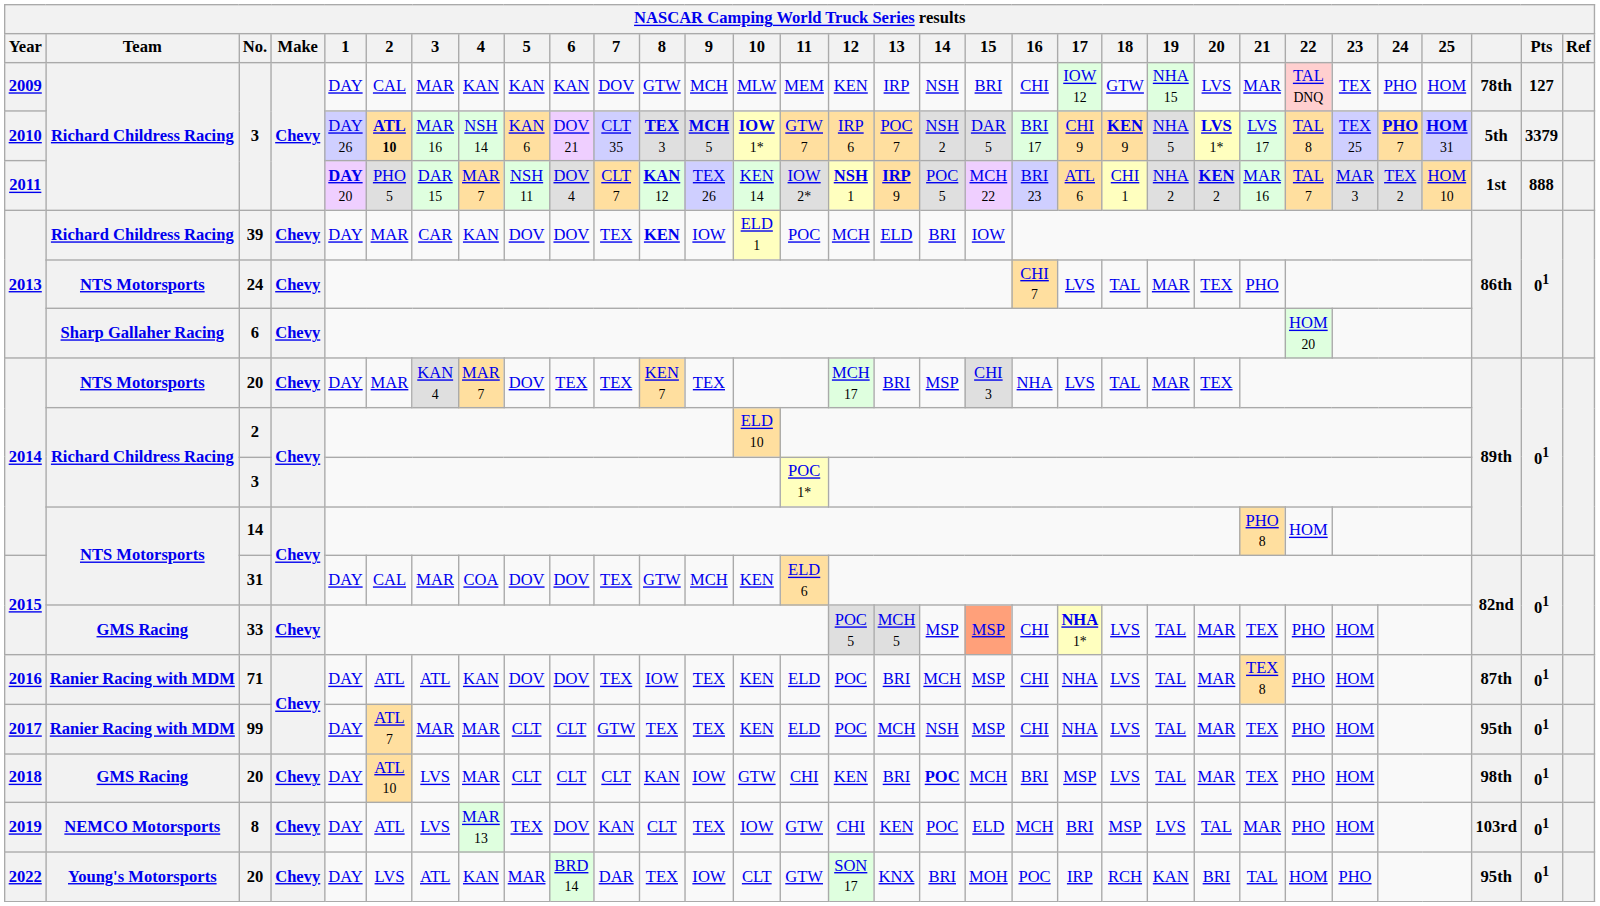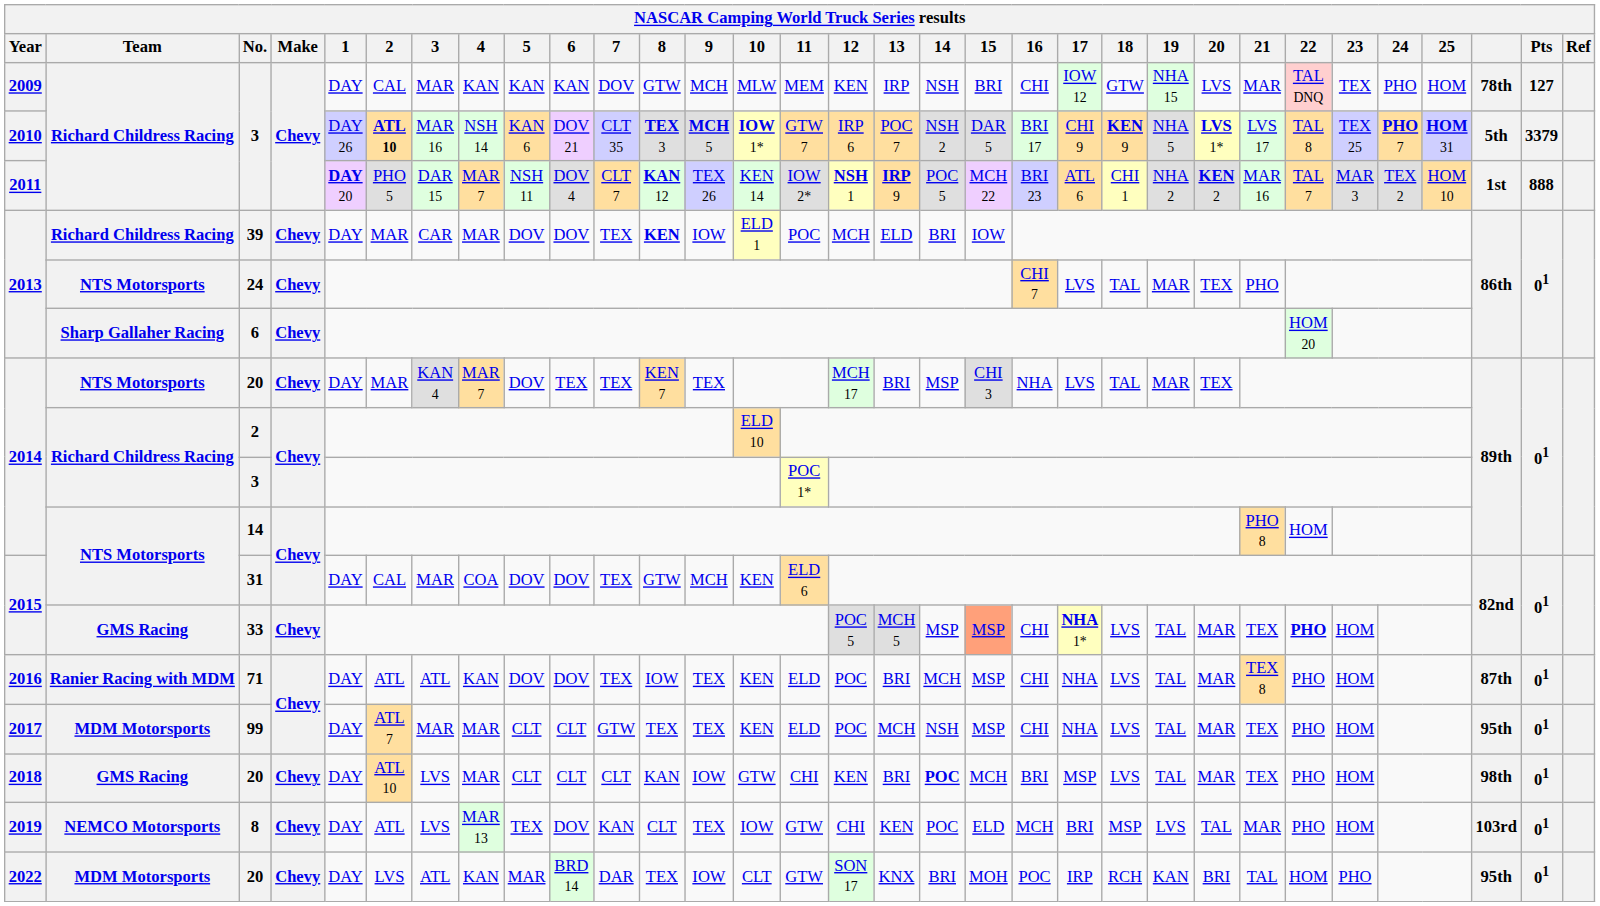 <table class="wikitable" style="text-align:center; font-size:75%">
 <tr>
 <th colspan=32><a href='#'>NASCAR Camping World Truck Series</a> results</th>
 </tr>
 <tr>
 <th>Year</th>
 <th>Team</th>
 <th>No.</th>
 <th>Make</th>
 <th>1</th>
 <th>2</th>
 <th>3</th>
 <th>4</th>
 <th>5</th>
 <th>6</th>
 <th>7</th>
 <th>8</th>
 <th>9</th>
 <th>10</th>
 <th>11</th>
 <th>12</th>
 <th>13</th>
 <th>14</th>
 <th>15</th>
 <th>16</th>
 <th>17</th>
 <th>18</th>
 <th>19</th>
 <th>20</th>
 <th>21</th>
 <th>22</th>
 <th>23</th>
 <th>24</th>
 <th>25</th>
 <th></th>
 <th>Pts</th>
 <th>Ref</th>
 </tr>
 <tr>
 <th><a href='#'>2009</a></th>
 <th rowspan=3><a href='#'>Richard Childress Racing</a></th>
 <th rowspan=3>3</th>
 <th rowspan=3><a href='#'>Chevy</a></th>
 <td><a href='#'>DAY</a></td>
 <td><a href='#'>CAL</a></td>
 <td><a href='#'>MAR</a></td>
 <td><a href='#'>KAN</a></td>
 <td><a href='#'>KAN</a></td>
 <td><a href='#'>KAN</a></td>
 <td><a href='#'>DOV</a></td>
 <td><a href='#'>GTW</a></td>
 <td><a href='#'>MCH</a></td>
 <td><a href='#'>MLW</a></td>
 <td><a href='#'>MEM</a></td>
 <td><a href='#'>KEN</a></td>
 <td><a href='#'>IRP</a></td>
 <td><a href='#'>NSH</a></td>
 <td><a href='#'>BRI</a></td>
 <td><a href='#'>CHI</a></td>
 <td style="background:#DFFFDF;"><a href='#'>IOW</a><br><small>12</small></td>
 <td><a href='#'>GTW</a></td>
 <td style="background:#DFFFDF;"><a href='#'>NHA</a><br><small>15</small></td>
 <td><a href='#'>LVS</a></td>
 <td><a href='#'>MAR</a></td>
 <td style="background:#FFCFCF;"><a href='#'>TAL</a><br><small>DNQ</small></td>
 <td><a href='#'>TEX</a></td>
 <td><a href='#'>PHO</a></td>
 <td><a href='#'>HOM</a></td>
 <th>78th</th>
 <th>127</th>
 <th></th>
 </tr>
 <tr>
 <th><a href='#'>2010</a></th>
 <td style="background:#CFCFFF;"><a href='#'>DAY</a><br><small>26</small></td>
 <td style="background:#FFDF9F;"><strong><a href='#'>ATL</a><br><small>10</small></strong></td>
 <td style="background:#DFFFDF;"><a href='#'>MAR</a><br><small>16</small></td>
 <td style="background:#DFFFDF;"><a href='#'>NSH</a><br><small>14</small></td>
 <td style="background:#FFDF9F;"><a href='#'>KAN</a><br><small>6</small></td>
 <td style="background:#EFCFFF;"><a href='#'>DOV</a><br><small>21</small></td>
 <td style="background:#CFCFFF;"><a href='#'>CLT</a><br><small>35</small></td>
 <td style="background:#DFDFDF;"><strong><a href='#'>TEX</a></strong><br><small>3</small></td>
 <td style="background:#DFDFDF;"><strong><a href='#'>MCH</a></strong><br><small>5</small></td>
 <td style="background:#FFFFBF;"><strong><a href='#'>IOW</a></strong><br><small>1*</small></td>
 <td style="background:#FFDF9F;"><a href='#'>GTW</a><br><small>7</small></td>
 <td style="background:#FFDF9F;"><a href='#'>IRP</a><br><small>6</small></td>
 <td style="background:#FFDF9F;"><a href='#'>POC</a><br><small>7</small></td>
 <td style="background:#DFDFDF;"><a href='#'>NSH</a><br><small>2</small></td>
 <td style="background:#DFDFDF;"><a href='#'>DAR</a><br><small>5</small></td>
 <td style="background:#DFFFDF;"><a href='#'>BRI</a><br><small>17</small></td>
 <td style="background:#FFDF9F;"><a href='#'>CHI</a><br><small>9</small></td>
 <td style="background:#FFDF9F;"><strong><a href='#'>KEN</a></strong><br><small>9</small></td>
 <td style="background:#DFDFDF;"><a href='#'>NHA</a><br><small>5</small></td>
 <td style="background:#FFFFBF;"><strong><a href='#'>LVS</a></strong><br><small>1*</small></td>
 <td style="background:#DFFFDF;"><a href='#'>LVS</a><br><small>17</small></td>
 <td style="background:#FFDF9F;"><a href='#'>TAL</a><br><small>8</small></td>
 <td style="background:#CFCFFF;"><a href='#'>TEX</a><br><small>25</small></td>
 <td style="background:#FFDF9F;"><strong><a href='#'>PHO</a></strong><br><small>7</small></td>
 <td style="background:#CFCFFF;"><strong><a href='#'>HOM</a></strong><br><small>31</small></td>
 <th>5th</th>
 <th>3379</th>
 <th></th>
 </tr>
 <tr>
 <th><a href='#'>2011</a></th>
 <td style="background:#EFCFFF;"><strong><a href='#'>DAY</a></strong><br><small>20</small></td>
 <td style="background:#DFDFDF;"><a href='#'>PHO</a><br><small>5</small></td>
 <td style="background:#DFFFDF;"><a href='#'>DAR</a><br><small>15</small></td>
 <td style="background:#FFDF9F;"><a href='#'>MAR</a><br><small>7</small></td>
 <td style="background:#DFFFDF;"><a href='#'>NSH</a><br><small>11</small></td>
 <td style="background:#DFDFDF;"><a href='#'>DOV</a><br><small>4</small></td>
 <td style="background:#FFDF9F;"><a href='#'>CLT</a><br><small>7</small></td>
 <td style="background:#DFFFDF;"><strong><a href='#'>KAN</a></strong><br><small>12</small></td>
 <td style="background:#CFCFFF;"><a href='#'>TEX</a><br><small>26</small></td>
 <td style="background:#DFFFDF;"><a href='#'>KEN</a><br><small>14</small></td>
 <td style="background:#DFDFDF;"><a href='#'>IOW</a><br><small>2*</small></td>
 <td style="background:#FFFFBF;"><strong><a href='#'>NSH</a></strong><br><small>1</small></td>
 <td style="background:#FFDF9F;"><strong><a href='#'>IRP</a></strong><br><small>9</small></td>
 <td style="background:#DFDFDF;"><a href='#'>POC</a><br><small>5</small></td>
 <td style="background:#EFCFFF;"><a href='#'>MCH</a><br><small>22</small></td>
 <td style="background:#CFCFFF;"><a href='#'>BRI</a><br><small>23</small></td>
 <td style="background:#FFDF9F;"><a href='#'>ATL</a><br><small>6</small></td>
 <td style="background:#FFFFBF;"><a href='#'>CHI</a><br><small>1</small></td>
 <td style="background:#DFDFDF;"><a href='#'>NHA</a><br><small>2</small></td>
 <td style="background:#DFDFDF;"><strong><a href='#'>KEN</a></strong><br><small>2</small></td>
 <td style="background:#DFFFDF;"><a href='#'>MAR</a><br><small>16</small></td>
 <td style="background:#FFDF9F;"><a href='#'>TAL</a><br><small>7</small></td>
 <td style="background:#DFDFDF;"><a href='#'>MAR</a><br><small>3</small></td>
 <td style="background:#DFDFDF;"><a href='#'>TEX</a><br><small>2</small></td>
 <td style="background:#FFDF9F;"><a href='#'>HOM</a><br><small>10</small></td>
 <th>1st</th>
 <th>888</th>
 <th></th>
 </tr>
 <tr>
 <th rowspan=3><a href='#'>2013</a></th>
 <th><a href='#'>Richard Childress Racing</a></th>
 <th>39</th>
 <th><a href='#'>Chevy</a></th>
 <td><a href='#'>DAY</a></td>
 <td><a href='#'>MAR</a></td>
 <td><a href='#'>CAR</a></td>
-<td><a href='#'>KAN</a></td>
+<td><a href='#'>MAR</a></td>
 <td><a href='#'>DOV</a></td>
 <td><a href='#'>DOV</a></td>
 <td><a href='#'>TEX</a></td>
 <td><strong><a href='#'>KEN</a></strong></td>
 <td><a href='#'>IOW</a></td>
 <td style="background:#FFFFBF;"><a href='#'>ELD</a><br><small>1</small></td>
 <td><a href='#'>POC</a></td>
 <td><a href='#'>MCH</a></td>
 <td><a href='#'>ELD</a></td>
 <td><a href='#'>BRI</a></td>
 <td><a href='#'>IOW</a></td>
 <td colspan=10></td>
 <th rowspan=3>86th</th>
 <th rowspan=3>0<sup>1</sup></th>
 <th rowspan=3></th>
 </tr>
 <tr>
 <th><a href='#'>NTS Motorsports</a></th>
 <th>24</th>
 <th><a href='#'>Chevy</a></th>
 <td colspan=15></td>
 <td style="background:#FFDF9F;"><a href='#'>CHI</a><br><small>7</small></td>
 <td><a href='#'>LVS</a></td>
 <td><a href='#'>TAL</a></td>
 <td><a href='#'>MAR</a></td>
 <td><a href='#'>TEX</a></td>
 <td><a href='#'>PHO</a></td>
 <td colspan=4></td>
 </tr>
 <tr>
 <th><a href='#'>Sharp Gallaher Racing</a></th>
 <th>6</th>
 <th><a href='#'>Chevy</a></th>
 <td colspan=21></td>
 <td style="background:#DFFFDF;"><a href='#'>HOM</a><br><small>20</small></td>
 <td colspan=3></td>
 </tr>
 <tr>
 <th rowspan=4><a href='#'>2014</a></th>
 <th><a href='#'>NTS Motorsports</a></th>
 <th>20</th>
 <th><a href='#'>Chevy</a></th>
 <td><a href='#'>DAY</a></td>
 <td><a href='#'>MAR</a></td>
 <td style="background:#DFDFDF;"><a href='#'>KAN</a><br><small>4</small></td>
 <td style="background:#FFDF9F;"><a href='#'>MAR</a><br><small>7</small></td>
 <td><a href='#'>DOV</a></td>
 <td><a href='#'>TEX</a></td>
 <td><a href='#'>TEX</a></td>
 <td style="background:#FFDF9F;"><a href='#'>KEN</a><br><small>7</small></td>
 <td><a href='#'>TEX</a></td>
 <td colspan=2></td>
 <td style="background:#DFFFDF;"><a href='#'>MCH</a><br><small>17</small></td>
 <td><a href='#'>BRI</a></td>
 <td><a href='#'>MSP</a></td>
 <td style="background:#DFDFDF;"><a href='#'>CHI</a><br><small>3</small></td>
 <td><a href='#'>NHA</a></td>
 <td><a href='#'>LVS</a></td>
 <td><a href='#'>TAL</a></td>
 <td><a href='#'>MAR</a></td>
 <td><a href='#'>TEX</a></td>
 <td colspan=5></td>
 <th rowspan=4>89th</th>
 <th rowspan=4>0<sup>1</sup></th>
 <th rowspan=4></th>
 </tr>
 <tr>
 <th rowspan=2><a href='#'>Richard Childress Racing</a></th>
 <th>2</th>
 <th rowspan=2><a href='#'>Chevy</a></th>
 <td colspan=9></td>
 <td style="background:#FFDF9F;"><a href='#'>ELD</a><br><small>10</small></td>
 <td colspan=15></td>
 </tr>
 <tr>
 <th>3</th>
 <td colspan=10></td>
 <td style="background:#FFFFBF;"><a href='#'>POC</a><br><small>1*</small></td>
 <td colspan=14></td>
 </tr>
 <tr>
 <th rowspan=2><a href='#'>NTS Motorsports</a></th>
 <th>14</th>
 <th rowspan=2><a href='#'>Chevy</a></th>
 <td colspan=20></td>
 <td style="background:#FFDF9F;"><a href='#'>PHO</a><br><small>8</small></td>
 <td><a href='#'>HOM</a></td>
 <td colspan=3></td>
 </tr>
 <tr>
 <th rowspan=2><a href='#'>2015</a></th>
 <th>31</th>
 <td><a href='#'>DAY</a></td>
 <td><a href='#'>CAL</a></td>
 <td><a href='#'>MAR</a></td>
 <td><a href='#'>COA</a></td>
 <td><a href='#'>DOV</a></td>
 <td><a href='#'>DOV</a></td>
 <td><a href='#'>TEX</a></td>
 <td><a href='#'>GTW</a></td>
 <td><a href='#'>MCH</a></td>
 <td><a href='#'>KEN</a></td>
 <td style="background:#FFDF9F;"><a href='#'>ELD</a><br><small>6</small></td>
 <td colspan=14></td>
 <th rowspan=2>82nd</th>
 <th rowspan=2>0<sup>1</sup></th>
 <th rowspan=2></th>
 </tr>
 <tr>
 <th><a href='#'>GMS Racing</a></th>
 <th>33</th>
 <th><a href='#'>Chevy</a></th>
 <td colspan=11></td>
 <td style="background:#DFDFDF;"><a href='#'>POC</a><br><small>5</small></td>
 <td style="background:#DFDFDF;"><a href='#'>MCH</a><br><small>5</small></td>
 <td><a href='#'>MSP</a></td>
 <td style="background: lightsalmon;"><a href='#'>MSP</a></td>
 <td><a href='#'>CHI</a></td>
 <td style="background:#FFFFBF;"><strong><a href='#'>NHA</a></strong><br><small>1*</small></td>
 <td><a href='#'>LVS</a></td>
 <td><a href='#'>TAL</a></td>
 <td><a href='#'>MAR</a></td>
 <td><a href='#'>TEX</a></td>
-<td><a href='#'>PHO</a></td>
+<td><strong><a href='#'>PHO</a></strong></td>
 <td><a href='#'>HOM</a></td>
 <td colspan=2></td>
 </tr>
 <tr>
 <th><a href='#'>2016</a></th>
 <th><a href='#'>Ranier Racing with MDM</a></th>
 <th>71</th>
 <th rowspan=2><a href='#'>Chevy</a></th>
 <td><a href='#'>DAY</a></td>
 <td><a href='#'>ATL</a></td>
 <td><a href='#'>ATL</a></td>
 <td><a href='#'>KAN</a></td>
 <td><a href='#'>DOV</a></td>
 <td><a href='#'>DOV</a></td>
 <td><a href='#'>TEX</a></td>
 <td><a href='#'>IOW</a></td>
 <td><a href='#'>TEX</a></td>
 <td><a href='#'>KEN</a></td>
 <td><a href='#'>ELD</a></td>
 <td><a href='#'>POC</a></td>
 <td><a href='#'>BRI</a></td>
 <td><a href='#'>MCH</a></td>
 <td><a href='#'>MSP</a></td>
 <td><a href='#'>CHI</a></td>
 <td><a href='#'>NHA</a></td>
 <td><a href='#'>LVS</a></td>
 <td><a href='#'>TAL</a></td>
 <td><a href='#'>MAR</a></td>
 <td style="background:#FFDF9F;"><a href='#'>TEX</a><br><small>8</small></td>
 <td><a href='#'>PHO</a></td>
 <td><a href='#'>HOM</a></td>
 <td colspan=2></td>
 <th>87th</th>
 <th>0<sup>1</sup></th>
 <th></th>
 </tr>
 <tr>
 <th><a href='#'>2017</a></th>
-<th><a href='#'>Ranier Racing with MDM</a></th>
+<th><a href='#'>MDM Motorsports</a></th>
 <th>99</th>
 <td><a href='#'>DAY</a></td>
 <td style="background:#FFDF9F;"><a href='#'>ATL</a><br><small>7</small></td>
 <td><a href='#'>MAR</a></td>
 <td><a href='#'>MAR</a></td>
 <td><a href='#'>CLT</a></td>
 <td><a href='#'>CLT</a></td>
 <td><a href='#'>GTW</a></td>
 <td><a href='#'>TEX</a></td>
 <td><a href='#'>TEX</a></td>
 <td><a href='#'>KEN</a></td>
 <td><a href='#'>ELD</a></td>
 <td><a href='#'>POC</a></td>
 <td><a href='#'>MCH</a></td>
 <td><a href='#'>NSH</a></td>
 <td><a href='#'>MSP</a></td>
 <td><a href='#'>CHI</a></td>
 <td><a href='#'>NHA</a></td>
 <td><a href='#'>LVS</a></td>
 <td><a href='#'>TAL</a></td>
 <td><a href='#'>MAR</a></td>
 <td><a href='#'>TEX</a></td>
 <td><a href='#'>PHO</a></td>
 <td><a href='#'>HOM</a></td>
 <td colspan=2></td>
 <th>95th</th>
 <th>0<sup>1</sup></th>
 <th></th>
 </tr>
 <tr>
 <th><a href='#'>2018</a></th>
 <th><a href='#'>GMS Racing</a></th>
 <th>20</th>
 <th><a href='#'>Chevy</a></th>
 <td><a href='#'>DAY</a></td>
 <td style="background:#FFDF9F;"><a href='#'>ATL</a><br><small>10</small></td>
 <td><a href='#'>LVS</a></td>
 <td><a href='#'>MAR</a></td>
 <td><a href='#'>CLT</a></td>
 <td><a href='#'>CLT</a></td>
 <td><a href='#'>CLT</a></td>
 <td><a href='#'>KAN</a></td>
 <td><a href='#'>IOW</a></td>
 <td><a href='#'>GTW</a></td>
 <td><a href='#'>CHI</a></td>
 <td><a href='#'>KEN</a></td>
 <td><a href='#'>BRI</a></td>
 <td><strong><a href='#'>POC</a></strong></td>
 <td><a href='#'>MCH</a></td>
 <td><a href='#'>BRI</a></td>
 <td><a href='#'>MSP</a></td>
 <td><a href='#'>LVS</a></td>
 <td><a href='#'>TAL</a></td>
 <td><a href='#'>MAR</a></td>
 <td><a href='#'>TEX</a></td>
 <td><a href='#'>PHO</a></td>
 <td><a href='#'>HOM</a></td>
 <td colspan=2></td>
 <th>98th</th>
 <th>0<sup>1</sup></th>
 <th></th>
 </tr>
 <tr>
 <th><a href='#'>2019</a></th>
 <th><a href='#'>NEMCO Motorsports</a></th>
 <th>8</th>
 <th><a href='#'>Chevy</a></th>
 <td><a href='#'>DAY</a></td>
 <td><a href='#'>ATL</a></td>
 <td><a href='#'>LVS</a></td>
 <td style="background:#DFFFDF;"><a href='#'>MAR</a><br><small>13</small></td>
 <td><a href='#'>TEX</a></td>
 <td><a href='#'>DOV</a></td>
 <td><a href='#'>KAN</a></td>
 <td><a href='#'>CLT</a></td>
 <td><a href='#'>TEX</a></td>
 <td><a href='#'>IOW</a></td>
 <td><a href='#'>GTW</a></td>
 <td><a href='#'>CHI</a></td>
 <td><a href='#'>KEN</a></td>
 <td><a href='#'>POC</a></td>
 <td><a href='#'>ELD</a></td>
 <td><a href='#'>MCH</a></td>
 <td><a href='#'>BRI</a></td>
 <td><a href='#'>MSP</a></td>
 <td><a href='#'>LVS</a></td>
 <td><a href='#'>TAL</a></td>
 <td><a href='#'>MAR</a></td>
 <td><a href='#'>PHO</a></td>
 <td><a href='#'>HOM</a></td>
 <td colspan=2></td>
 <th>103rd</th>
 <th>0<sup>1</sup></th>
 <th></th>
 </tr>
 <tr>
 <th><a href='#'>2022</a></th>
-<th><a href='#'>Young's Motorsports</a></th>
+<th><a href='#'>MDM Motorsports</a></th>
 <th>20</th>
 <th><a href='#'>Chevy</a></th>
 <td><a href='#'>DAY</a></td>
 <td><a href='#'>LVS</a></td>
 <td><a href='#'>ATL</a></td>
 <td><a href='#'>KAN</a></td>
 <td><a href='#'>MAR</a></td>
 <td style="background:#DFFFDF;"><a href='#'>BRD</a><br><small>14</small></td>
 <td><a href='#'>DAR</a></td>
 <td><a href='#'>TEX</a></td>
 <td><a href='#'>IOW</a></td>
 <td><a href='#'>CLT</a></td>
 <td><a href='#'>GTW</a></td>
 <td style="background:#DFFFDF;"><a href='#'>SON</a><br><small>17</small></td>
 <td><a href='#'>KNX</a></td>
 <td><a href='#'>BRI</a></td>
 <td><a href='#'>MOH</a></td>
 <td><a href='#'>POC</a></td>
 <td><a href='#'>IRP</a></td>
 <td><a href='#'>RCH</a></td>
 <td><a href='#'>KAN</a></td>
 <td><a href='#'>BRI</a></td>
 <td><a href='#'>TAL</a></td>
 <td><a href='#'>HOM</a></td>
 <td><a href='#'>PHO</a></td>
 <td colspan=2></td>
 <th>95th</th>
 <th>0<sup>1</sup></th>
 <th></th>
 </tr>
 </table>
